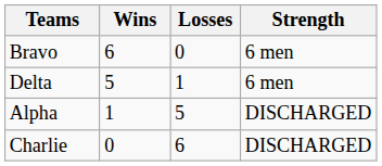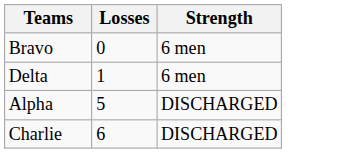 <table class="wikitable">
 <tr>
 <th width="70px">Teams</th>
-<th width="50px">Wins</th>
 <th width="50px">Losses</th>
 <th width="100px">Strength</th>
 </tr>
 <tr>
 <td>Bravo</td>
-<td>6</td>
 <td>0</td>
 <td>6 men</td>
 </tr>
 <tr>
 <td>Delta</td>
-<td>5</td>
 <td>1</td>
 <td>6 men</td>
 </tr>
 <tr>
 <td>Alpha</td>
-<td>1</td>
 <td>5</td>
 <td>DISCHARGED</td>
 </tr>
 <tr>
 <td>Charlie</td>
-<td>0</td>
 <td>6</td>
 <td>DISCHARGED</td>
 </tr>
 </table>
